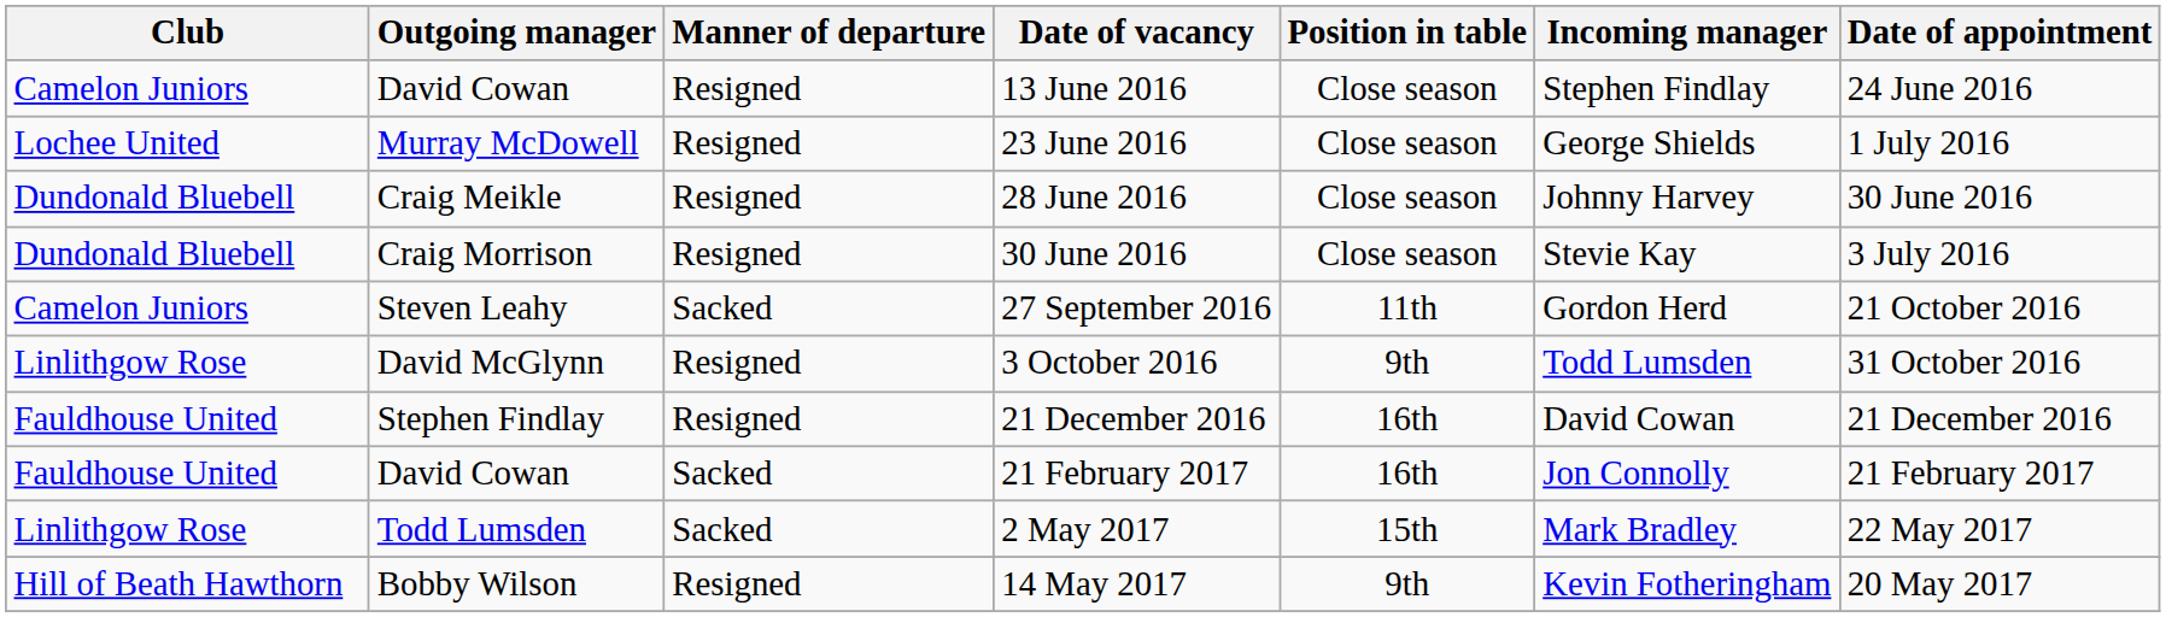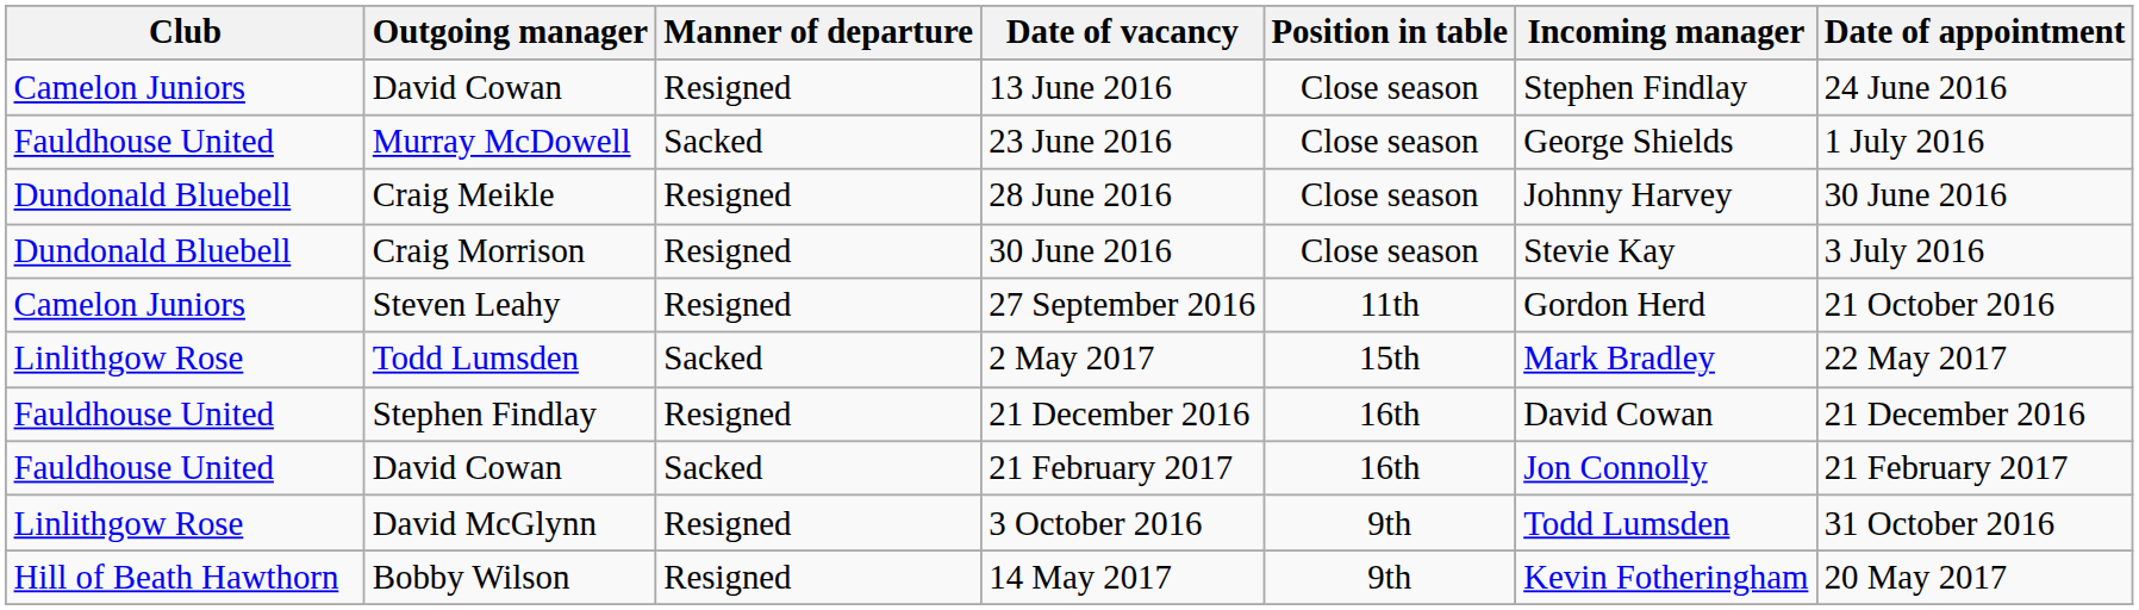 <table class="wikitable">
 <tr>
 <th width=160>Club</th>
 <th>Outgoing manager</th>
 <th>Manner of departure</th>
 <th>Date of vacancy</th>
 <th>Position in table</th>
 <th>Incoming manager</th>
 <th>Date of appointment</th>
 </tr>
 <tr>
 <td><a href='#'>Camelon Juniors</a></td>
 <td>David Cowan</td>
 <td>Resigned</td>
 <td>13 June 2016</td>
 <td align="center" position>Close season</td>
 <td>Stephen Findlay</td>
 <td>24 June 2016</td>
 </tr>
 <tr>
-<td><a href='#'>Lochee United</a></td>
+<td><a href='#'>Fauldhouse United</a></td>
 <td><a href='#'>Murray McDowell</a></td>
-<td>Resigned</td>
+<td>Sacked</td>
 <td>23 June 2016</td>
 <td align="center" position>Close season</td>
 <td>George Shields</td>
 <td>1 July 2016</td>
 </tr>
 <tr>
 <td><a href='#'>Dundonald Bluebell</a></td>
 <td>Craig Meikle</td>
 <td>Resigned</td>
 <td>28 June 2016</td>
 <td align="center" position>Close season</td>
 <td>Johnny Harvey</td>
 <td>30 June 2016</td>
 </tr>
 <tr>
 <td><a href='#'>Dundonald Bluebell</a></td>
 <td>Craig Morrison</td>
 <td>Resigned</td>
 <td>30 June 2016</td>
 <td align="center" position>Close season</td>
 <td>Stevie Kay</td>
 <td>3 July 2016</td>
 </tr>
 <tr>
 <td><a href='#'>Camelon Juniors</a></td>
 <td>Steven Leahy</td>
-<td>Sacked</td>
+<td>Resigned</td>
 <td>27 September 2016</td>
 <td align="center" position>11th</td>
 <td>Gordon Herd</td>
 <td>21 October 2016</td>
 </tr>
 <tr>
 <td><a href='#'>Linlithgow Rose</a></td>
-<td>David McGlynn</td>
-<td>Resigned</td>
-<td>3 October 2016</td>
-<td align="center" position>9th</td>
 <td><a href='#'>Todd Lumsden</a></td>
-<td>31 October 2016</td>
+<td>Sacked</td>
+<td>2 May 2017</td>
+<td align="center" position>15th</td>
+<td><a href='#'>Mark Bradley</a></td>
+<td>22 May 2017</td>
 </tr>
 <tr>
 <td><a href='#'>Fauldhouse United</a></td>
 <td>Stephen Findlay</td>
 <td>Resigned</td>
 <td>21 December 2016</td>
 <td align="center" position>16th</td>
 <td>David Cowan</td>
 <td>21 December 2016</td>
 </tr>
 <tr>
 <td><a href='#'>Fauldhouse United</a></td>
 <td>David Cowan</td>
 <td>Sacked</td>
 <td>21 February 2017</td>
 <td align="center" position>16th</td>
 <td><a href='#'>Jon Connolly</a></td>
 <td>21 February 2017</td>
 </tr>
 <tr>
 <td><a href='#'>Linlithgow Rose</a></td>
+<td>David McGlynn</td>
+<td>Resigned</td>
+<td>3 October 2016</td>
+<td align="center" position>9th</td>
 <td><a href='#'>Todd Lumsden</a></td>
-<td>Sacked</td>
-<td>2 May 2017</td>
-<td align="center" position>15th</td>
-<td><a href='#'>Mark Bradley</a></td>
-<td>22 May 2017</td>
+<td>31 October 2016</td>
 </tr>
 <tr>
 <td><a href='#'>Hill of Beath Hawthorn</a></td>
 <td>Bobby Wilson</td>
 <td>Resigned</td>
 <td>14 May 2017</td>
 <td align="center" position>9th</td>
 <td><a href='#'>Kevin Fotheringham</a></td>
 <td>20 May 2017</td>
 </tr>
 </table>
